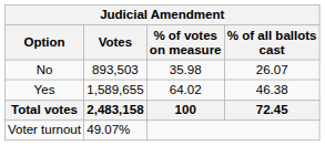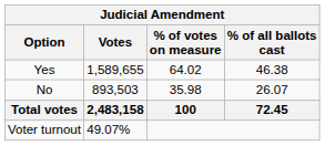 <table class="wikitable">
 <tr>
 <th colspan=4 text align=center>Judicial Amendment</th>
 </tr>
 <tr>
 <th>Option</th>
 <th>Votes</th>
 <th>% of votes<br>on measure</th>
 <th>% of all ballots<br>cast</th>
 </tr>
 <tr>
+<td text align=center>Yes</td>
+<td text align=center>1,589,655</td>
+<td text align=center>64.02</td>
+<td text align=center>46.38</td>
+</tr>
+<tr>
 <td text align=center>No</td>
 <td text align=center>893,503</td>
 <td text align=center>35.98</td>
 <td text align=center>26.07</td>
-</tr>
-<tr>
-<td text align=center>Yes</td>
-<td text align=center>1,589,655</td>
-<td text align=center>64.02</td>
-<td text align=center>46.38</td>
 </tr>
 <tr>
 <th text align=center>Total votes</th>
 <th text align=center><strong>2,483,158</strong></th>
 <th text align=center><strong>100</strong></th>
 <th text align=center><strong>72.45</strong></th>
 </tr>
 <tr>
 <td>Voter turnout</td>
 <td>49.07%</td>
 </tr>
 </table>
